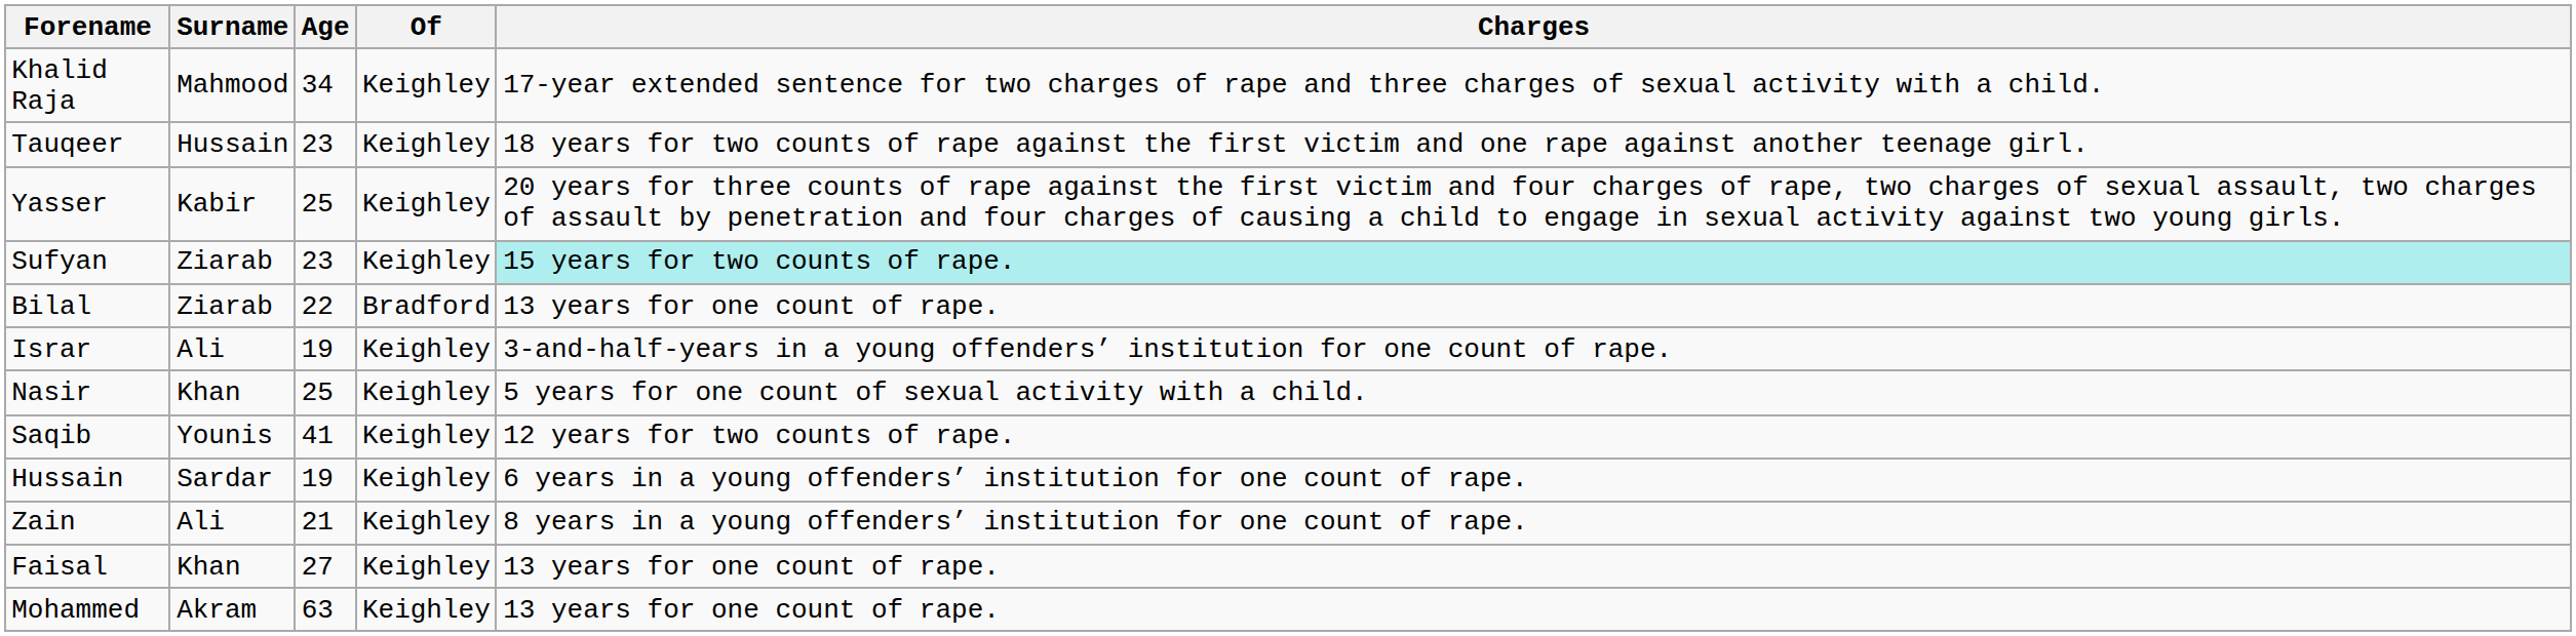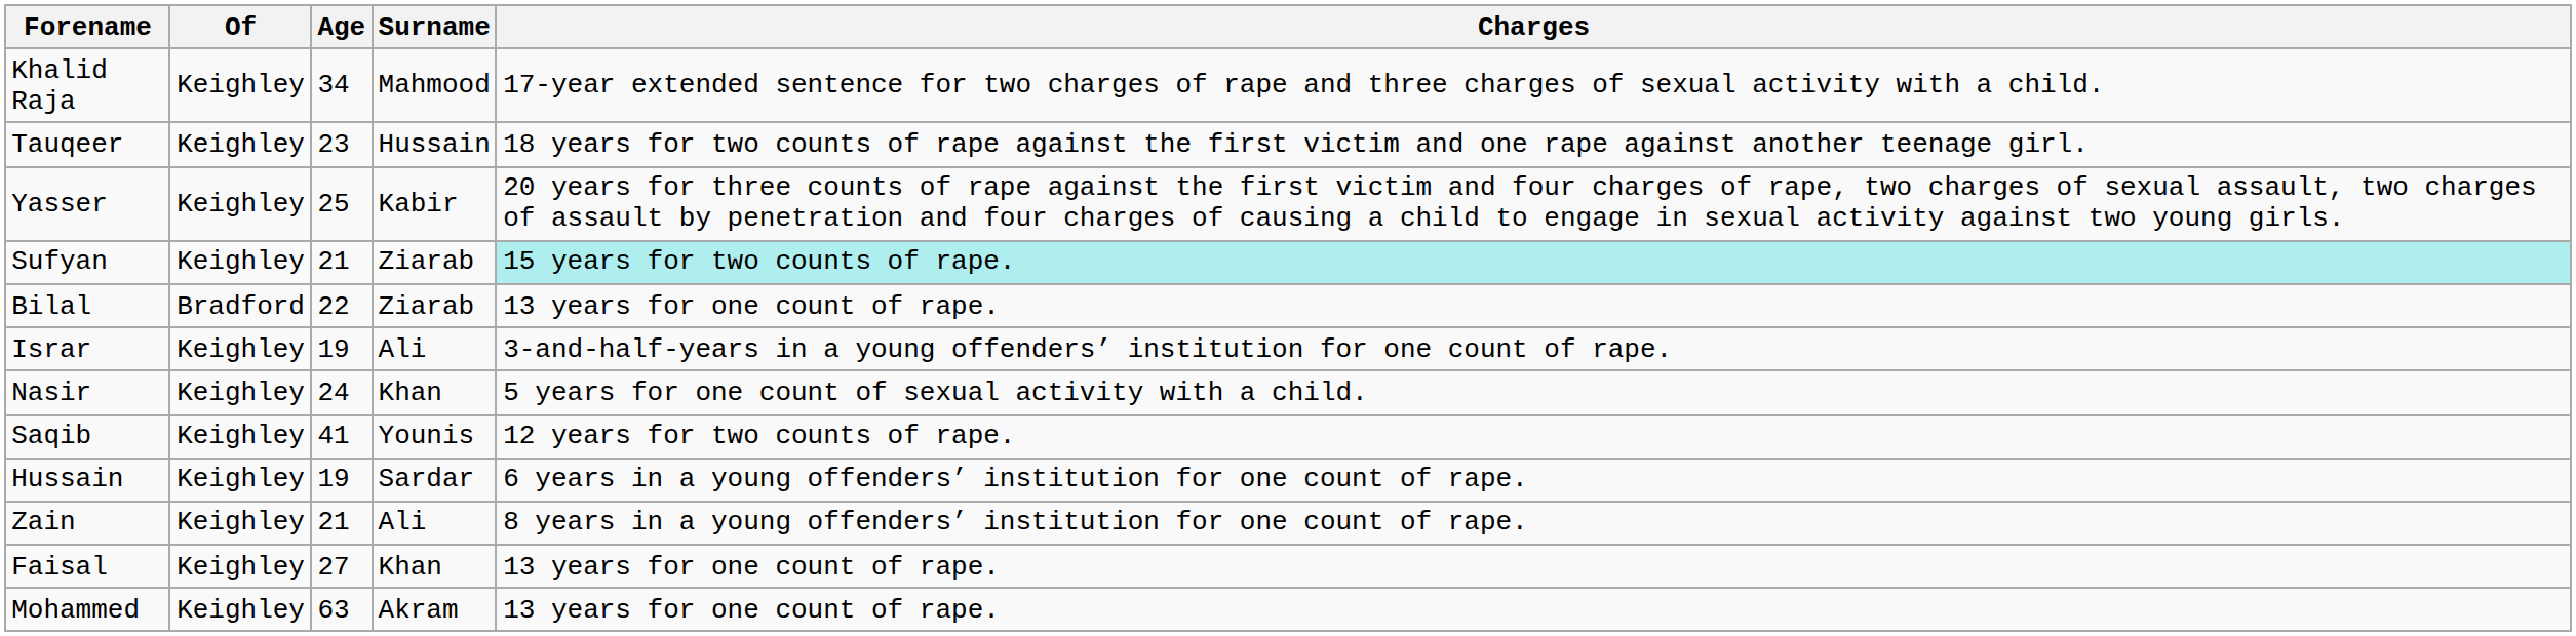 <table class="wikitable sortable">
 <tr>
 <th>Forename</th>
+<th>Of</th>
+<th>Age</th>
 <th>Surname</th>
-<th>Age</th>
-<th>Of</th>
 <th>Charges</th>
 </tr>
 <tr>
 <td>Khalid Raja</td>
+<td>Keighley</td>
+<td>34</td>
 <td>Mahmood</td>
-<td>34</td>
-<td>Keighley</td>
 <td>17-year extended sentence for two charges of rape and three charges of sexual activity with a child.</td>
 </tr>
 <tr>
 <td>Tauqeer</td>
+<td>Keighley</td>
+<td>23</td>
 <td>Hussain</td>
-<td>23</td>
-<td>Keighley</td>
 <td>18 years for two counts of rape against the first victim and one rape against another teenage girl.</td>
 </tr>
 <tr>
 <td>Yasser</td>
+<td>Keighley</td>
+<td>25</td>
 <td>Kabir</td>
-<td>25</td>
-<td>Keighley</td>
 <td>20 years for three counts of rape against the first victim and four charges of rape, two charges of sexual assault, two charges of assault by penetration and four charges of causing a child to engage in sexual activity against two young girls.</td>
 </tr>
 <tr>
 <td>Sufyan</td>
+<td>Keighley</td>
+<td>21</td>
 <td>Ziarab</td>
-<td>23</td>
-<td>Keighley</td>
 <td style="background: paleturquoise;">15 years for two counts of rape.</td>
 </tr>
 <tr>
 <td>Bilal</td>
+<td>Bradford</td>
+<td>22</td>
 <td>Ziarab</td>
-<td>22</td>
-<td>Bradford</td>
 <td>13 years for one count of rape.</td>
 </tr>
 <tr>
 <td>Israr</td>
+<td>Keighley</td>
+<td>19</td>
 <td>Ali</td>
-<td>19</td>
-<td>Keighley</td>
 <td>3-and-half-years in a young offenders’ institution for one count of rape.</td>
 </tr>
 <tr>
 <td>Nasir</td>
+<td>Keighley</td>
+<td>24</td>
 <td>Khan</td>
-<td>25</td>
-<td>Keighley</td>
 <td>5 years for one count of sexual activity with a child.</td>
 </tr>
 <tr>
 <td>Saqib</td>
+<td>Keighley</td>
+<td>41</td>
 <td>Younis</td>
-<td>41</td>
-<td>Keighley</td>
 <td>12 years for two counts of rape.</td>
 </tr>
 <tr>
 <td>Hussain</td>
+<td>Keighley</td>
+<td>19</td>
 <td>Sardar</td>
-<td>19</td>
-<td>Keighley</td>
 <td>6 years in a young offenders’ institution for one count of rape.</td>
 </tr>
 <tr>
 <td>Zain</td>
+<td>Keighley</td>
+<td>21</td>
 <td>Ali</td>
-<td>21</td>
-<td>Keighley</td>
 <td>8 years in a young offenders’ institution for one count of rape.</td>
 </tr>
 <tr>
 <td>Faisal</td>
+<td>Keighley</td>
+<td>27</td>
 <td>Khan</td>
-<td>27</td>
-<td>Keighley</td>
 <td>13 years for one count of rape.</td>
 </tr>
 <tr>
 <td>Mohammed</td>
+<td>Keighley</td>
+<td>63</td>
 <td>Akram</td>
-<td>63</td>
-<td>Keighley</td>
 <td>13 years for one count of rape.</td>
 </tr>
 </table>
